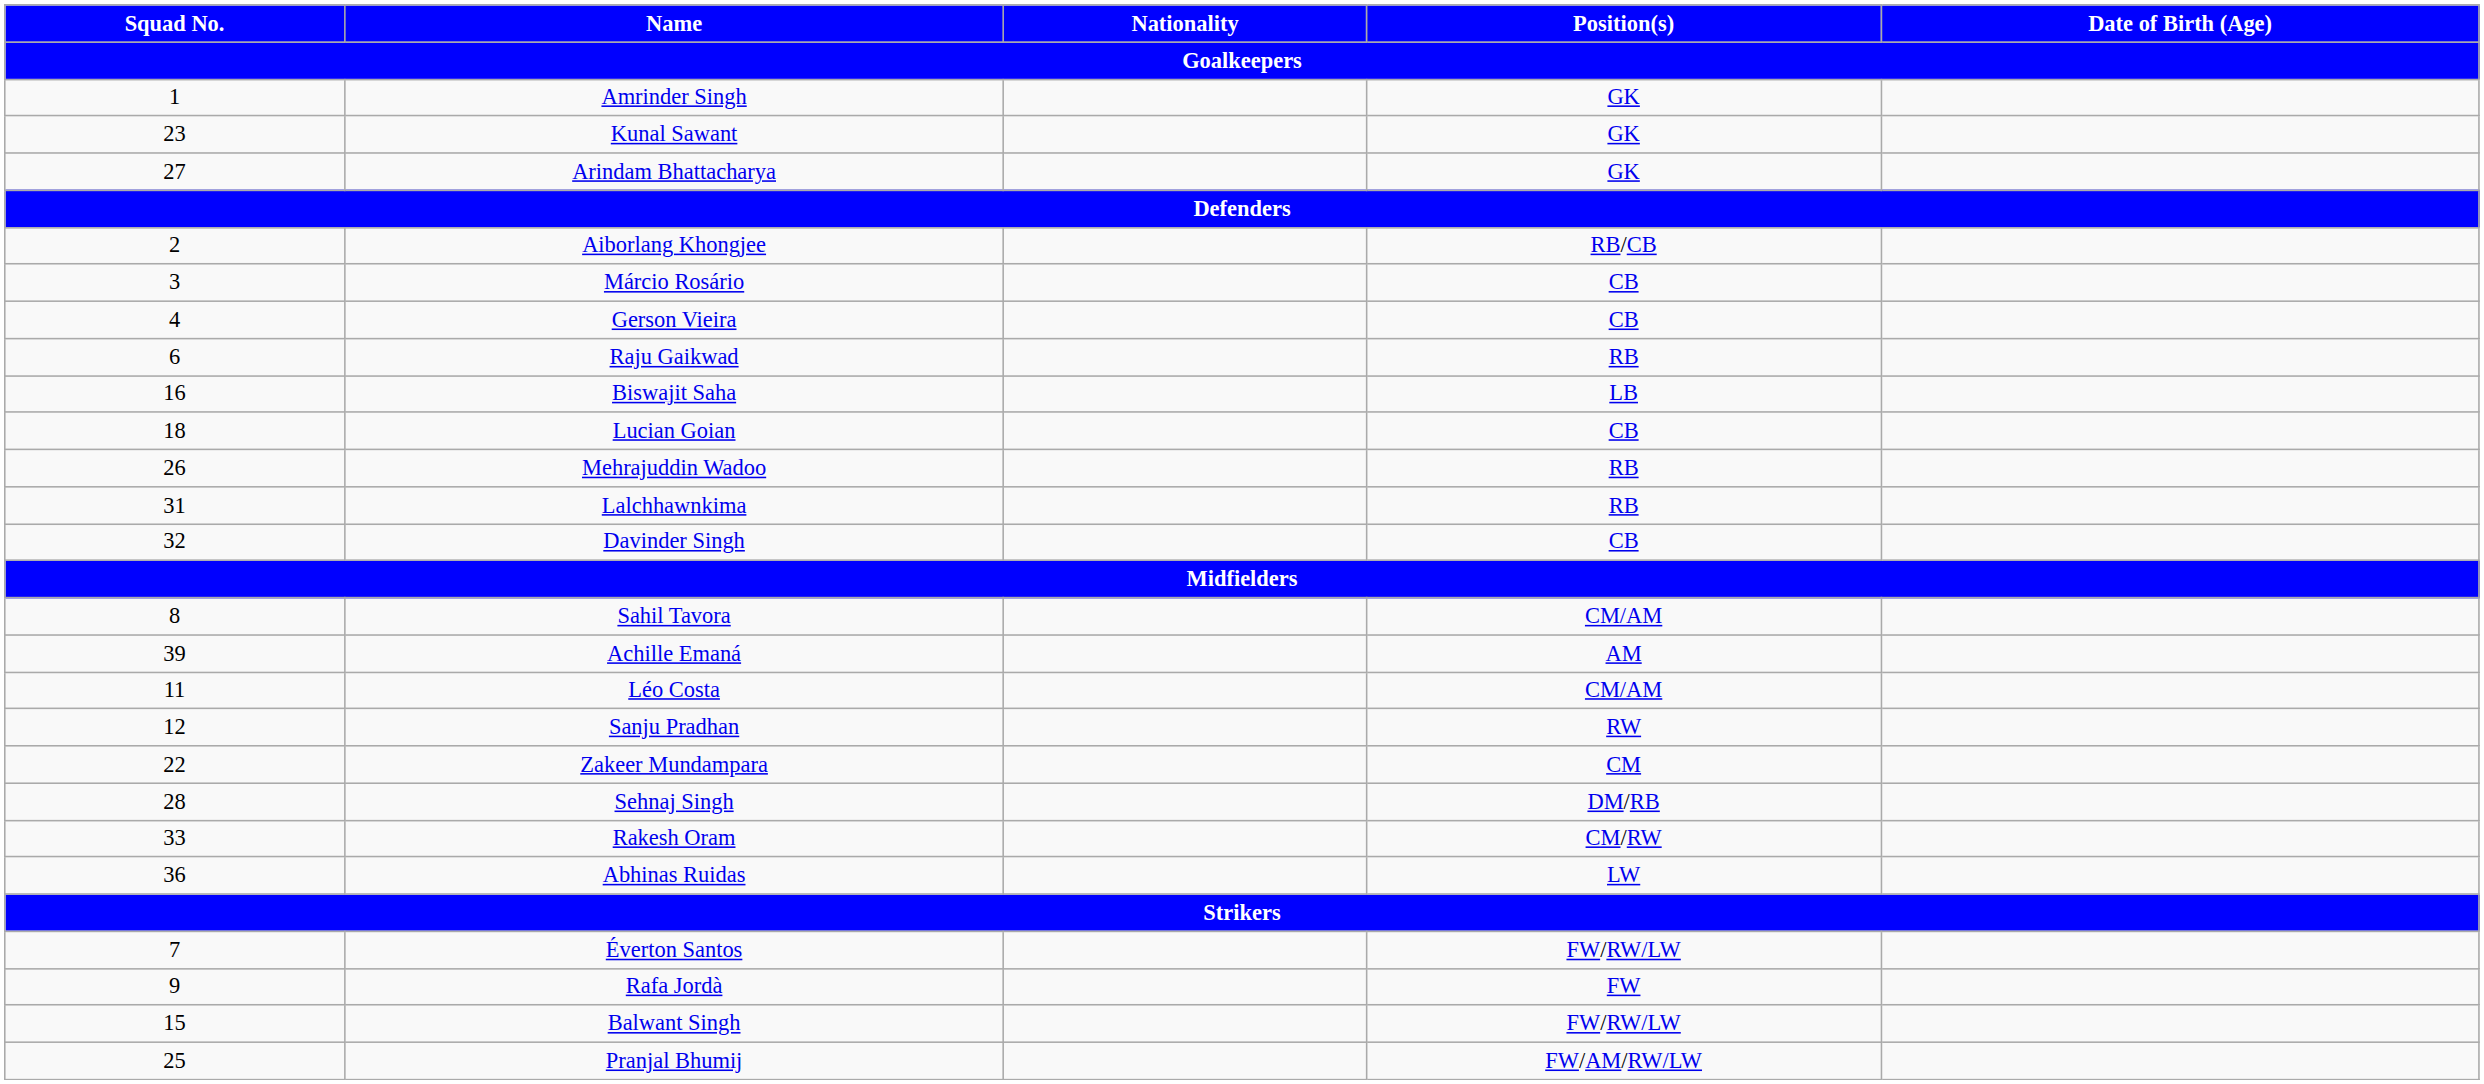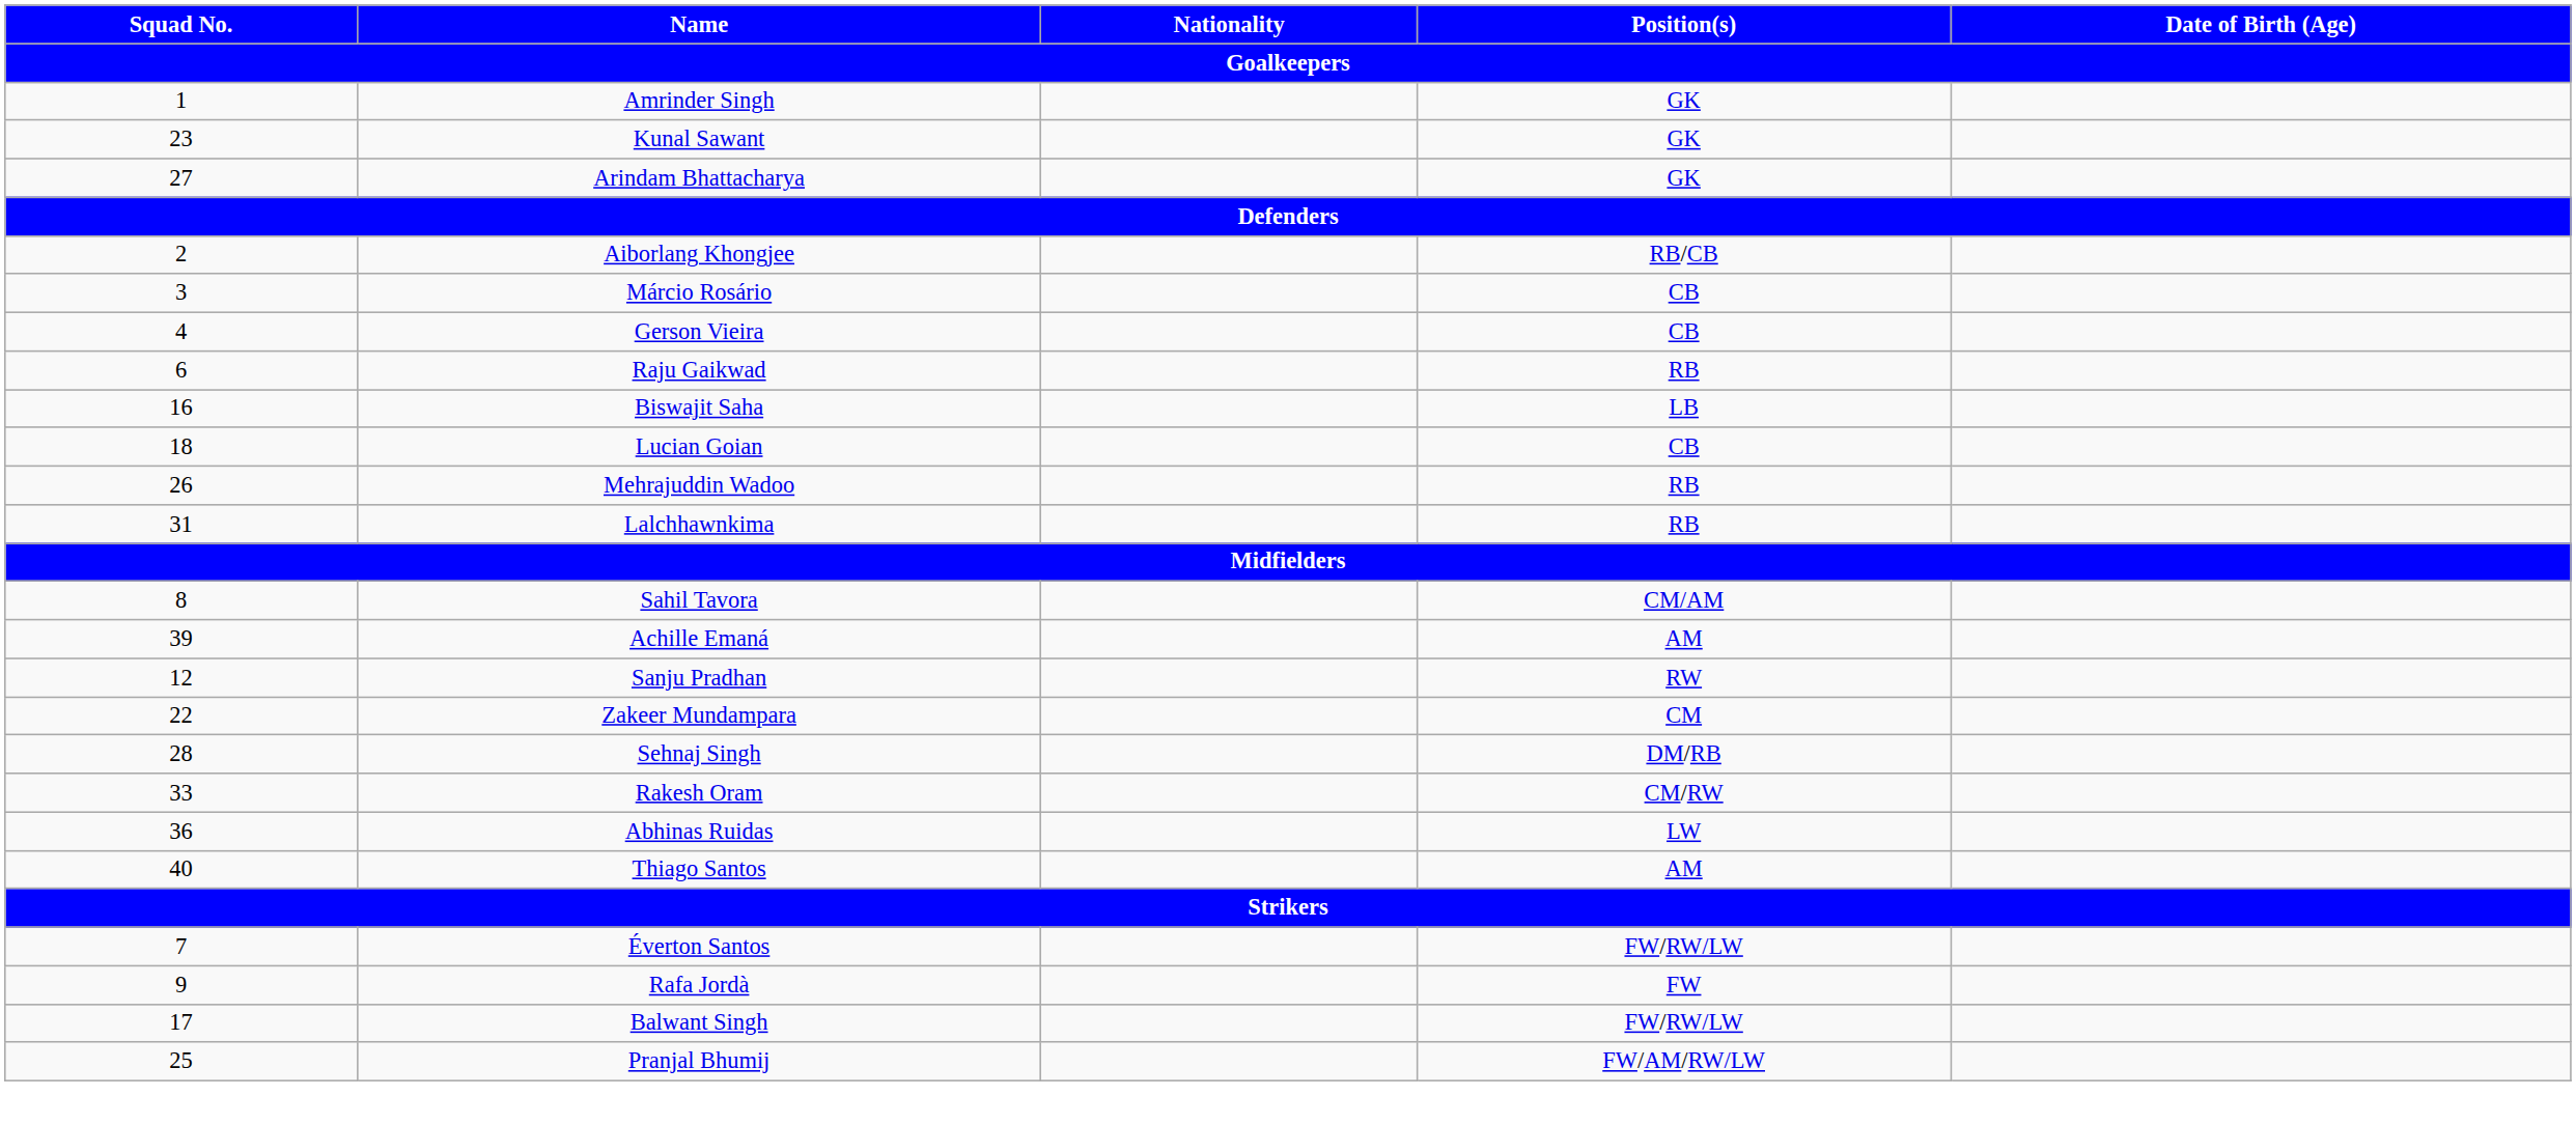 <table class="wikitable" style="text-align:center; font-size:90%; width:80%;">
 <tr>
 <th style="background:#00f; color:white; text-align:center;">Squad No.</th>
 <th style="background:#00f; color:white; text-align:center;">Name</th>
 <th style="background:#00f; color:white; text-align:center;">Nationality</th>
 <th style="background:#00f; color:white; text-align:center;">Position(s)</th>
 <th style="background:#00f; color:white; text-align:center;">Date of Birth (Age)</th>
 </tr>
 <tr>
 <th colspan="5" style="background:#00f; color:white; text-align:center">Goalkeepers</th>
 </tr>
 <tr>
 <td>1</td>
 <td><a href='#'>Amrinder Singh</a></td>
 <td></td>
 <td><a href='#'>GK</a></td>
 <td></td>
 </tr>
 <tr>
 <td>23</td>
 <td><a href='#'>Kunal Sawant</a></td>
 <td></td>
 <td><a href='#'>GK</a></td>
 <td></td>
 </tr>
 <tr>
 <td>27</td>
 <td><a href='#'>Arindam Bhattacharya</a></td>
 <td></td>
 <td><a href='#'>GK</a></td>
 <td></td>
 </tr>
 <tr>
 <th colspan="5" style="background:#00f; color:white; text-align:center">Defenders</th>
 </tr>
 <tr>
 <td>2</td>
 <td><a href='#'>Aiborlang Khongjee</a></td>
 <td></td>
 <td><a href='#'>RB</a>/<a href='#'>CB</a></td>
 <td></td>
 </tr>
 <tr>
 <td>3</td>
 <td><a href='#'>Márcio Rosário</a></td>
 <td></td>
 <td><a href='#'>CB</a></td>
 <td></td>
 </tr>
 <tr>
 <td>4</td>
 <td><a href='#'>Gerson Vieira</a></td>
 <td></td>
 <td><a href='#'>CB</a></td>
 <td></td>
 </tr>
 <tr>
 <td>6</td>
 <td><a href='#'>Raju Gaikwad</a></td>
 <td></td>
 <td><a href='#'>RB</a></td>
 <td></td>
 </tr>
 <tr>
 <td>16</td>
 <td><a href='#'>Biswajit Saha</a></td>
 <td></td>
 <td><a href='#'>LB</a></td>
 <td></td>
 </tr>
 <tr>
 <td>18</td>
 <td><a href='#'>Lucian Goian</a></td>
 <td></td>
 <td><a href='#'>CB</a></td>
 <td></td>
 </tr>
 <tr>
 <td>26</td>
 <td><a href='#'>Mehrajuddin Wadoo</a></td>
 <td></td>
 <td><a href='#'>RB</a></td>
 <td></td>
 </tr>
 <tr>
 <td>31</td>
 <td><a href='#'>Lalchhawnkima</a></td>
 <td></td>
 <td><a href='#'>RB</a></td>
 <td></td>
 </tr>
 <tr>
-<td>32</td>
-<td><a href='#'>Davinder Singh</a></td>
-<td></td>
-<td><a href='#'>CB</a></td>
-<td></td>
-</tr>
-<tr>
 <th colspan="5" style="background:#00f; color:white; text-align:center">Midfielders</th>
 </tr>
 <tr>
 <td>8</td>
 <td><a href='#'>Sahil Tavora</a></td>
 <td></td>
 <td><a href='#'>CM/AM</a></td>
 <td></td>
 </tr>
 <tr>
 <td>39</td>
 <td><a href='#'>Achille Emaná</a></td>
 <td></td>
 <td><a href='#'>AM</a></td>
-<td></td>
-</tr>
-<tr>
-<td>11</td>
-<td><a href='#'>Léo Costa</a></td>
-<td></td>
-<td><a href='#'>CM/AM</a></td>
 <td></td>
 </tr>
 <tr>
 <td>12</td>
 <td><a href='#'>Sanju Pradhan</a></td>
 <td></td>
 <td><a href='#'>RW</a></td>
 <td></td>
 </tr>
 <tr>
 <td>22</td>
 <td><a href='#'>Zakeer Mundampara</a></td>
 <td></td>
 <td><a href='#'>CM</a></td>
 <td></td>
 </tr>
 <tr>
 <td>28</td>
 <td><a href='#'>Sehnaj Singh</a></td>
 <td></td>
 <td><a href='#'>DM</a>/<a href='#'>RB</a></td>
 <td></td>
 </tr>
 <tr>
 <td>33</td>
 <td><a href='#'>Rakesh Oram</a></td>
 <td></td>
 <td><a href='#'>CM</a>/<a href='#'>RW</a></td>
 <td></td>
 </tr>
 <tr>
 <td>36</td>
 <td><a href='#'>Abhinas Ruidas</a></td>
 <td></td>
 <td><a href='#'>LW</a></td>
 <td></td>
 </tr>
 <tr>
+<td>40</td>
+<td><a href='#'>Thiago Santos</a></td>
+<td></td>
+<td><a href='#'>AM</a></td>
+<td></td>
+</tr>
+<tr>
 <th colspan="5" style="background:#00f; color:white; text-align:center">Strikers</th>
 </tr>
 <tr>
 <td>7</td>
 <td><a href='#'>Éverton Santos</a></td>
 <td></td>
 <td><a href='#'>FW</a>/<a href='#'>RW/LW</a></td>
 <td></td>
 </tr>
 <tr>
 <td>9</td>
 <td><a href='#'>Rafa Jordà</a></td>
 <td></td>
 <td><a href='#'>FW</a></td>
 <td></td>
 </tr>
 <tr>
-<td>15</td>
+<td>17</td>
 <td><a href='#'>Balwant Singh</a></td>
 <td></td>
 <td><a href='#'>FW</a>/<a href='#'>RW/LW</a></td>
 <td></td>
 </tr>
 <tr>
 <td>25</td>
 <td><a href='#'>Pranjal Bhumij</a></td>
 <td></td>
 <td><a href='#'>FW</a>/<a href='#'>AM</a>/<a href='#'>RW/LW</a></td>
 <td></td>
 </tr>
 </table>
